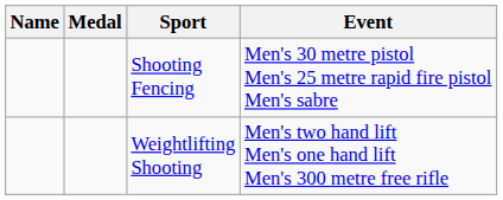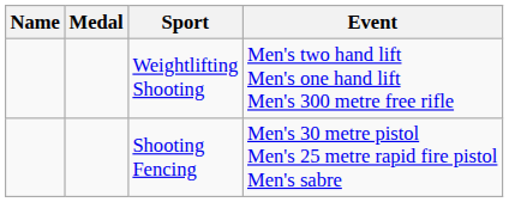 <table class="wikitable sortable" style="font-size:90%">
 <tr>
 <th>Name</th>
 <th>Medal</th>
 <th>Sport</th>
 <th>Event</th>
 </tr>
 <tr>
 <td></td>
 <td><br><br></td>
-<td><a href='#'>Shooting</a><br><a href='#'>Fencing</a></td>
-<td><a href='#'>Men's 30 metre pistol</a><br><a href='#'>Men's 25 metre rapid fire pistol</a><br><a href='#'>Men's sabre</a></td>
+<td><a href='#'>Weightlifting</a><br><a href='#'>Shooting</a></td>
+<td><a href='#'>Men's two hand lift</a><br><a href='#'>Men's one hand lift</a><br><a href='#'>Men's 300 metre free rifle</a></td>
 </tr>
 <tr>
 <td></td>
 <td><br><br></td>
-<td><a href='#'>Weightlifting</a><br><a href='#'>Shooting</a></td>
-<td><a href='#'>Men's two hand lift</a><br><a href='#'>Men's one hand lift</a><br><a href='#'>Men's 300 metre free rifle</a></td>
+<td><a href='#'>Shooting</a><br><a href='#'>Fencing</a></td>
+<td><a href='#'>Men's 30 metre pistol</a><br><a href='#'>Men's 25 metre rapid fire pistol</a><br><a href='#'>Men's sabre</a></td>
 </tr>
 </table>
